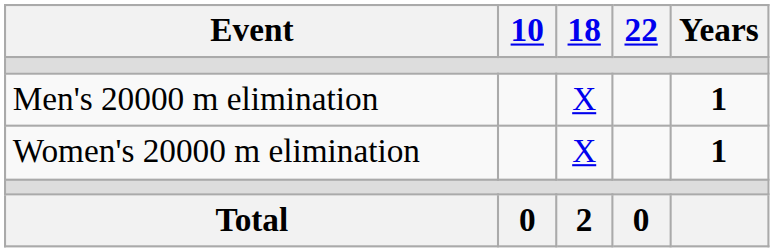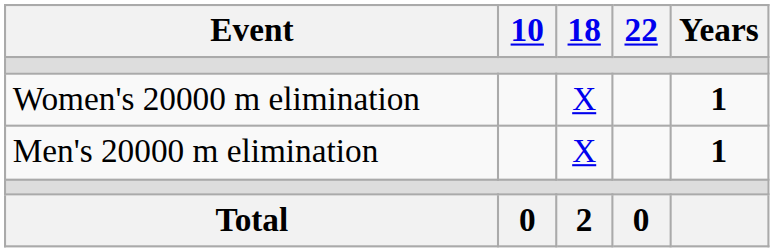 <table class="wikitable" style="text-align:center">
 <tr>
 <th width="230">Event</th>
 <th width=20><a href='#'>10</a></th>
 <th width=20><a href='#'>18</a></th>
 <th width=20><a href='#'>22</a></th>
 <th width=40>Years</th>
 </tr>
 <tr bgcolor=#DDDDDD>
 <td colspan=5></td>
 </tr>
 <tr>
-<td align=left>Men's 20000 m elimination</td>
+<td align=left>Women's 20000 m elimination</td>
 <td></td>
 <td><a href='#'>X</a></td>
 <td></td>
 <td><strong>1</strong></td>
 </tr>
 <tr>
-<td align=left>Women's 20000 m elimination</td>
+<td align=left>Men's 20000 m elimination</td>
 <td></td>
 <td><a href='#'>X</a></td>
 <td></td>
 <td><strong>1</strong></td>
 </tr>
 <tr bgcolor=#DDDDDD>
 <td colspan=5></td>
 </tr>
 <tr>
 <th>Total</th>
 <th>0</th>
 <th>2</th>
 <th>0</th>
 <th></th>
 </tr>
 </table>
